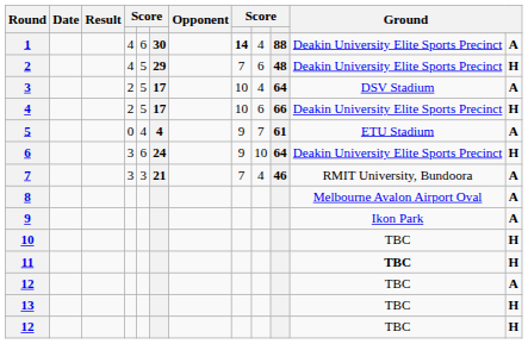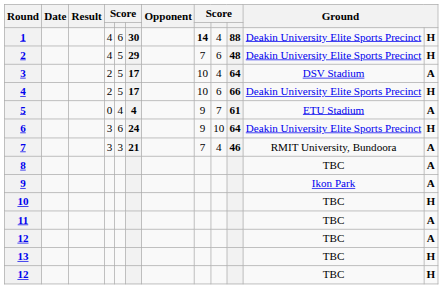 <table class="wikitable plainrowheaders" style="font-size:95%; text-align:center;">
 <tr>
 <th scope="col" rowspan="2">Round</th>
 <th scope="col" rowspan="2">Date</th>
 <th scope="col" rowspan="2">Result</th>
 <th scope="col" colspan="3">Score</th>
 <th scope="col" rowspan="2">Opponent</th>
 <th scope="col" colspan="3">Score</th>
 <th scope="col" rowspan="2" colspan="2">Ground</th>
 </tr>
 <tr>
 <th scope="col"></th>
 <th scope="col"></th>
 <th scope="col"></th>
 <th scope="col"></th>
 <th scope="col"></th>
 <th scope="col"></th>
 </tr>
 <tr>
 <th scope="row" style="text-align:center;"><a href='#'>1</a></th>
 <td></td>
 <td></td>
 <td>4</td>
 <td>6</td>
 <th>30</th>
 <td></td>
 <td><strong>14</strong></td>
 <td>4</td>
 <th>88</th>
 <td><a href='#'>Deakin University Elite Sports Precinct</a></td>
-<td><strong>A</strong></td>
+<td><strong>H</strong></td>
 </tr>
 <tr>
 <th scope="row" style="text-align:center;"><a href='#'>2</a></th>
 <td></td>
 <td></td>
 <td>4</td>
 <td>5</td>
 <th>29</th>
 <td></td>
 <td>7</td>
 <td>6</td>
 <th>48</th>
 <td><a href='#'>Deakin University Elite Sports Precinct</a></td>
 <td><strong>H</strong></td>
 </tr>
 <tr>
 <th scope="row" style="text-align:center;"><a href='#'>3</a></th>
 <td></td>
 <td></td>
 <td>2</td>
 <td>5</td>
 <th>17</th>
 <td></td>
 <td>10</td>
 <td>4</td>
 <th>64</th>
 <td><a href='#'>DSV Stadium</a></td>
 <td><strong>A</strong></td>
 </tr>
 <tr>
 <th scope="row" style="text-align:center;"><a href='#'>4</a></th>
 <td></td>
 <td></td>
 <td>2</td>
 <td>5</td>
 <th>17</th>
 <td></td>
 <td>10</td>
 <td>6</td>
 <th>66</th>
 <td><a href='#'>Deakin University Elite Sports Precinct</a></td>
 <td><strong>H</strong></td>
 </tr>
 <tr>
 <th scope="row" style="text-align:center;"><a href='#'>5</a></th>
 <td></td>
 <td></td>
 <td>0</td>
 <td>4</td>
 <th>4</th>
 <td></td>
 <td>9</td>
 <td>7</td>
 <th>61</th>
 <td><a href='#'>ETU Stadium</a></td>
 <td><strong>A</strong></td>
 </tr>
 <tr>
 <th scope="row" style="text-align:center;"><a href='#'>6</a></th>
 <td></td>
 <td></td>
 <td>3</td>
 <td>6</td>
 <th>24</th>
 <td></td>
 <td>9</td>
 <td>10</td>
 <th>64</th>
 <td><a href='#'>Deakin University Elite Sports Precinct</a></td>
 <td><strong>H</strong></td>
 </tr>
 <tr>
 <th scope="row" style="text-align:center;"><a href='#'>7</a></th>
 <td></td>
 <td></td>
 <td>3</td>
 <td>3</td>
 <th>21</th>
 <td></td>
 <td>7</td>
 <td>4</td>
 <th>46</th>
 <td>RMIT University, Bundoora</td>
 <td><strong>A</strong></td>
 </tr>
 <tr>
 <th scope="row" style="text-align:center;"><a href='#'>8</a></th>
 <td></td>
 <td></td>
 <td></td>
 <td></td>
 <th></th>
 <td></td>
 <td></td>
 <td></td>
 <th></th>
-<td><a href='#'>Melbourne Avalon Airport Oval</a></td>
+<td>TBC </td>
 <td><strong>A</strong></td>
 </tr>
 <tr>
 <th scope="row" style="text-align:center;"><a href='#'>9</a></th>
 <td></td>
 <td></td>
 <td></td>
 <td></td>
 <th></th>
 <td></td>
 <td></td>
 <td></td>
 <th></th>
 <td><a href='#'>Ikon Park</a></td>
 <td><strong>A</strong></td>
 </tr>
 <tr>
 <th scope="row" style="text-align:center;"><a href='#'>10</a></th>
 <td></td>
 <td></td>
 <td></td>
 <td></td>
 <th></th>
 <td></td>
 <td></td>
 <td></td>
 <th></th>
 <td>TBC </td>
 <td><strong>H</strong></td>
 </tr>
 <tr>
 <th scope="row" style="text-align:center;"><a href='#'>11</a></th>
 <td></td>
 <td></td>
 <td></td>
 <td></td>
 <th></th>
 <td></td>
 <td></td>
 <td></td>
 <th></th>
-<td><strong>TBC </strong></td>
-<td><strong>H</strong></td>
+<td>TBC </td>
+<td><strong>A</strong></td>
 </tr>
 <tr>
 <th scope="row" style="text-align:center;"><a href='#'>12</a></th>
 <td></td>
 <td></td>
 <td></td>
 <td></td>
 <th></th>
 <td></td>
 <td></td>
 <td></td>
 <th></th>
 <td>TBC </td>
 <td><strong>A</strong></td>
 </tr>
 <tr>
 <th scope="row" style="text-align:center;"><a href='#'>13</a></th>
 <td></td>
 <td></td>
 <td></td>
 <td></td>
 <th></th>
 <td></td>
 <td></td>
 <td></td>
 <th></th>
 <td>TBC </td>
 <td><strong>H</strong></td>
 </tr>
 <tr>
 <th scope="row" style="text-align:center;"><a href='#'>12</a></th>
 <td></td>
 <td></td>
 <td></td>
 <td></td>
 <th></th>
 <td></td>
 <td></td>
 <td></td>
 <th></th>
 <td>TBC </td>
 <td><strong>H</strong></td>
 </tr>
 </table>
